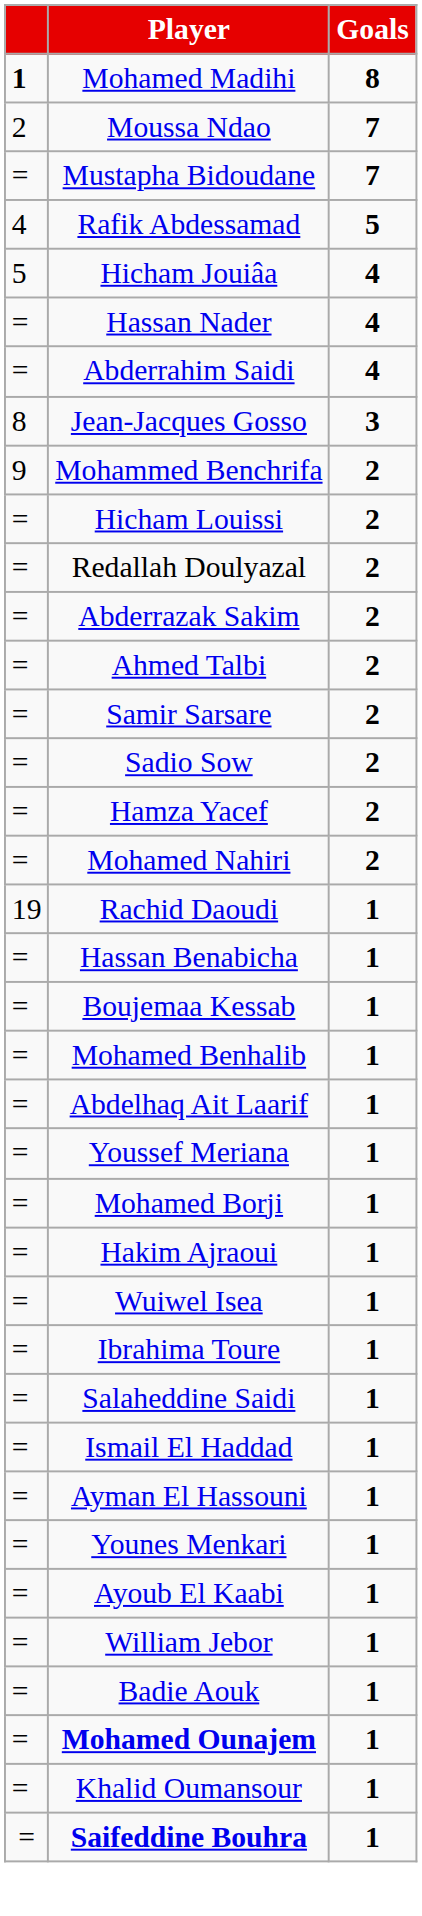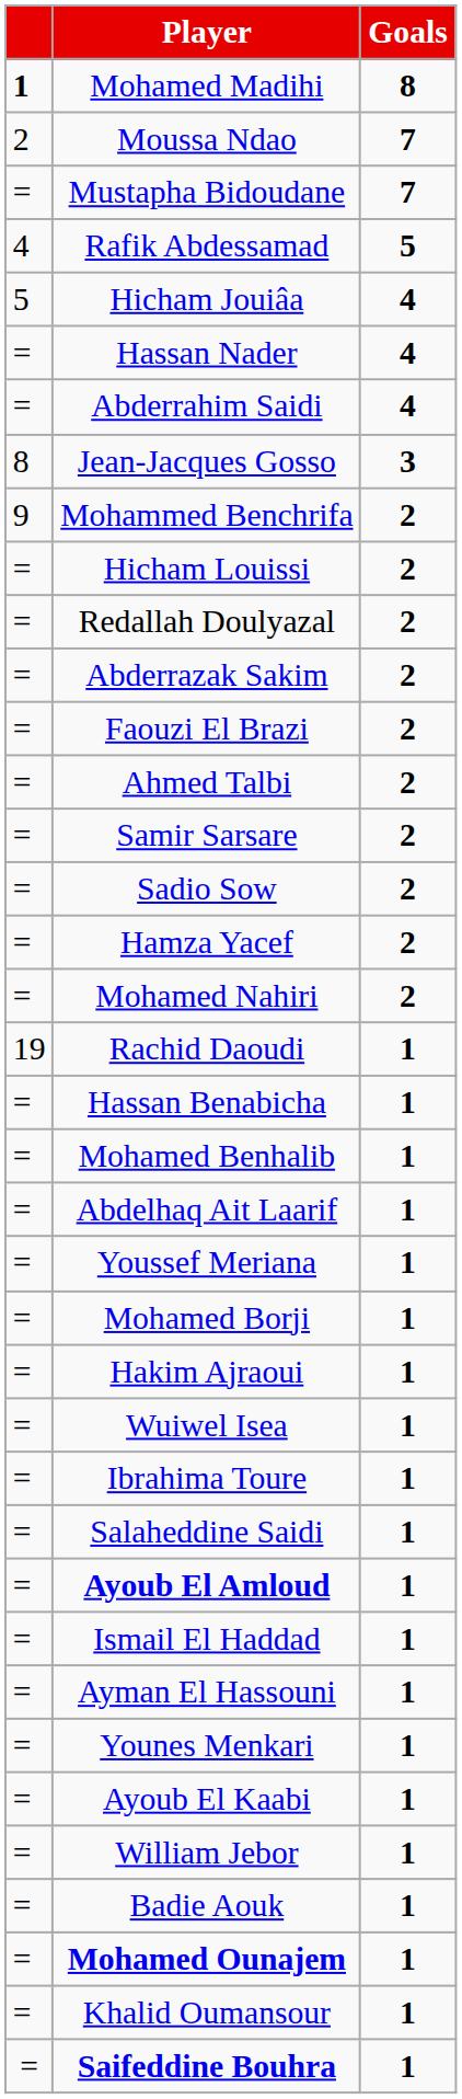 <table class="wikitable" border="0" style="text-align:center;font-size:95%">
 <tr>
 <th scope="col" style="color:#FFFFFF; background:#E60000;"></th>
 <th scope="col" style="color:#FFFFFF; background:#E60000;">Player</th>
 <th scope="col" style="color:#FFFFFF; background:#E60000;">Goals</th>
 </tr>
 <tr>
 <td align="left"><strong>1</strong></td>
 <td> <a href='#'>Mohamed Madihi</a></td>
 <td align="center"><strong>8</strong></td>
 </tr>
 <tr>
 <td align="left">2</td>
 <td> <a href='#'>Moussa Ndao</a></td>
 <td align="center"><strong>7</strong></td>
 </tr>
 <tr>
 <td align="left">=</td>
 <td> <a href='#'>Mustapha Bidoudane</a></td>
 <td align="center"><strong>7</strong></td>
 </tr>
 <tr>
 <td align="left">4</td>
 <td> <a href='#'>Rafik Abdessamad</a></td>
 <td align="center"><strong>5</strong></td>
 </tr>
 <tr>
 <td align="left">5</td>
 <td> <a href='#'>Hicham Jouiâa</a></td>
 <td align="center"><strong>4</strong></td>
 </tr>
 <tr>
 <td align="left">=</td>
 <td> <a href='#'>Hassan Nader</a></td>
 <td align="center"><strong>4</strong></td>
 </tr>
 <tr>
 <td align="left">=</td>
 <td> <a href='#'>Abderrahim Saidi</a></td>
 <td align="center"><strong>4</strong></td>
 </tr>
 <tr>
 <td align="left">8</td>
 <td> <a href='#'>Jean-Jacques Gosso</a></td>
 <td align="center"><strong>3</strong></td>
 </tr>
 <tr>
 <td align="left">9</td>
 <td> <a href='#'>Mohammed Benchrifa</a></td>
 <td align="center"><strong>2</strong></td>
 </tr>
 <tr>
 <td align="left">=</td>
 <td> <a href='#'>Hicham Louissi</a></td>
 <td align="center"><strong>2</strong></td>
 </tr>
 <tr>
 <td align="left">=</td>
 <td> Redallah Doulyazal</td>
 <td align="center"><strong>2</strong></td>
 </tr>
 <tr>
 <td align="left">=</td>
 <td> <a href='#'>Abderrazak Sakim</a></td>
 <td align="center"><strong>2</strong></td>
 </tr>
 <tr>
 <td align="left">=</td>
+<td> <a href='#'>Faouzi El Brazi</a></td>
+<td align="center"><strong>2</strong></td>
+</tr>
+<tr>
+<td align="left">=</td>
 <td> <a href='#'>Ahmed Talbi</a></td>
 <td align="center"><strong>2</strong></td>
 </tr>
 <tr>
 <td align="left">=</td>
 <td> <a href='#'>Samir Sarsare</a></td>
 <td align="center"><strong>2</strong></td>
 </tr>
 <tr>
 <td align="left">=</td>
 <td> <a href='#'>Sadio Sow</a></td>
 <td align="center"><strong>2</strong></td>
 </tr>
 <tr>
 <td align="left">=</td>
 <td> <a href='#'>Hamza Yacef</a></td>
 <td align="center"><strong>2</strong></td>
 </tr>
 <tr>
 <td align="left">=</td>
 <td> <a href='#'>Mohamed Nahiri</a></td>
 <td align="center"><strong>2</strong></td>
 </tr>
 <tr>
 <td align="left">19</td>
 <td> <a href='#'>Rachid Daoudi</a></td>
 <td align="center"><strong>1</strong></td>
 </tr>
 <tr>
 <td align="left">=</td>
 <td> <a href='#'>Hassan Benabicha</a></td>
-<td align="center"><strong>1</strong></td>
-</tr>
-<tr>
-<td align="left">=</td>
-<td> <a href='#'>Boujemaa Kessab</a></td>
 <td align="center"><strong>1</strong></td>
 </tr>
 <tr>
 <td align="left">=</td>
 <td> <a href='#'>Mohamed Benhalib</a></td>
 <td align="center"><strong>1</strong></td>
 </tr>
 <tr>
 <td align="left">=</td>
 <td> <a href='#'>Abdelhaq Ait Laarif</a></td>
 <td align="center"><strong>1</strong></td>
 </tr>
 <tr>
 <td align="left">=</td>
 <td> <a href='#'>Youssef Meriana</a></td>
 <td align="center"><strong>1</strong></td>
 </tr>
 <tr>
 <td align="left">=</td>
 <td> <a href='#'>Mohamed Borji</a></td>
 <td align="center"><strong>1</strong></td>
 </tr>
 <tr>
 <td align="left">=</td>
 <td> <a href='#'>Hakim Ajraoui</a></td>
 <td align="center"><strong>1</strong></td>
 </tr>
 <tr>
 <td align="left">=</td>
 <td> <a href='#'>Wuiwel Isea</a></td>
 <td align="center"><strong>1</strong></td>
 </tr>
 <tr>
 <td align="left">=</td>
 <td> <a href='#'>Ibrahima Toure</a></td>
 <td align="center"><strong>1</strong></td>
 </tr>
 <tr>
 <td align="left">=</td>
 <td> <a href='#'>Salaheddine Saidi</a></td>
+<td align="center"><strong>1</strong></td>
+</tr>
+<tr>
+<td align="left">=</td>
+<td> <strong><a href='#'>Ayoub El Amloud</a></strong></td>
 <td align="center"><strong>1</strong></td>
 </tr>
 <tr>
 <td align="left">=</td>
 <td> <a href='#'>Ismail El Haddad</a></td>
 <td align="center"><strong>1</strong></td>
 </tr>
 <tr>
 <td align="left">=</td>
 <td> <a href='#'>Ayman El Hassouni</a></td>
 <td align="center"><strong>1</strong></td>
 </tr>
 <tr>
 <td align="left">=</td>
 <td> <a href='#'>Younes Menkari</a></td>
 <td align="center"><strong>1</strong></td>
 </tr>
 <tr>
 <td align="left">=</td>
 <td> <a href='#'>Ayoub El Kaabi</a></td>
 <td align="center"><strong>1</strong></td>
 </tr>
 <tr>
 <td align="left">=</td>
 <td> <a href='#'>William Jebor</a></td>
 <td align="center"><strong>1</strong></td>
 </tr>
 <tr>
 <td align="left">=</td>
 <td> <a href='#'>Badie Aouk</a></td>
 <td align="center"><strong>1</strong></td>
 </tr>
 <tr>
 <td align="left">=</td>
 <td> <strong><a href='#'>Mohamed Ounajem</a></strong></td>
 <td align="center"><strong>1</strong></td>
 </tr>
 <tr>
 <td align="left">=</td>
 <td> <a href='#'>Khalid Oumansour</a></td>
 <td align="center"><strong>1</strong></td>
 </tr>
 <tr>
 <td>=</td>
 <td> <strong><a href='#'>Saifeddine Bouhra</a></strong></td>
 <td><strong>1</strong></td>
 </tr>
 </table>
